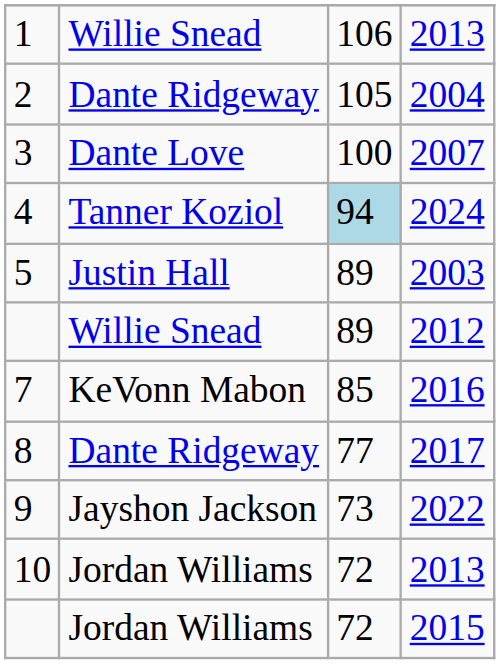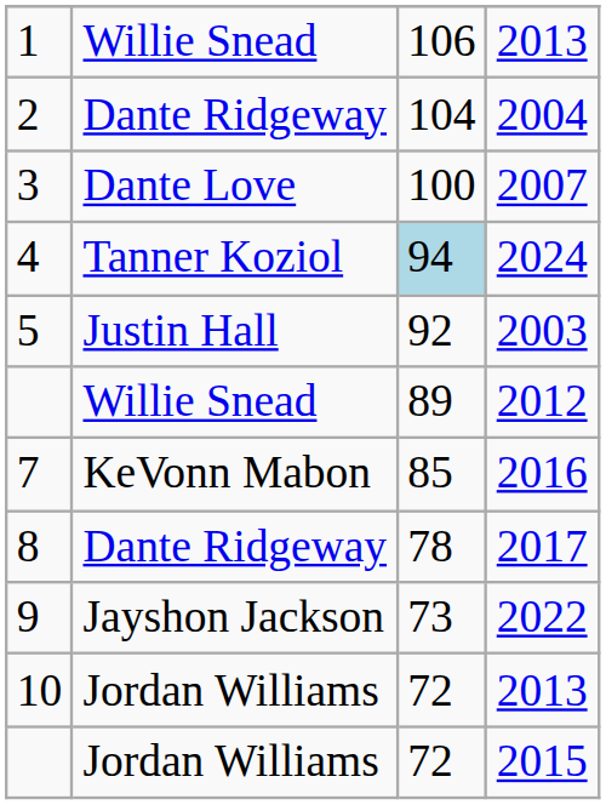 <table class="wikitable">
 <tr>
 </tr>
 <tr>
 <td>1</td>
 <td><a href='#'>Willie Snead</a></td>
 <td>106</td>
 <td><a href='#'>2013</a></td>
 </tr>
 <tr>
 <td>2</td>
 <td><a href='#'>Dante Ridgeway</a></td>
-<td>105</td>
+<td>104</td>
 <td><a href='#'>2004</a></td>
 </tr>
 <tr>
 <td>3</td>
 <td><a href='#'>Dante Love</a></td>
 <td>100</td>
 <td><a href='#'>2007</a></td>
 </tr>
 <tr>
 <td>4</td>
 <td><a href='#'>Tanner Koziol</a></td>
 <td style="background: lightblue;">94</td>
 <td><a href='#'>2024</a></td>
 </tr>
 <tr>
 <td>5</td>
 <td><a href='#'>Justin Hall</a></td>
-<td>89</td>
+<td>92</td>
 <td><a href='#'>2003</a></td>
 </tr>
 <tr>
 <td></td>
 <td><a href='#'>Willie Snead</a></td>
 <td>89</td>
 <td><a href='#'>2012</a></td>
 </tr>
 <tr>
 <td>7</td>
 <td>KeVonn Mabon</td>
 <td>85</td>
 <td><a href='#'>2016</a></td>
 </tr>
 <tr>
 <td>8</td>
 <td><a href='#'>Dante Ridgeway</a></td>
-<td>77</td>
+<td>78</td>
 <td><a href='#'>2017</a></td>
 </tr>
 <tr>
 <td>9</td>
 <td>Jayshon Jackson</td>
 <td>73</td>
 <td><a href='#'>2022</a></td>
 </tr>
 <tr>
 <td>10</td>
 <td>Jordan Williams</td>
 <td>72</td>
 <td><a href='#'>2013</a></td>
 </tr>
 <tr>
 <td></td>
 <td>Jordan Williams</td>
 <td>72</td>
 <td><a href='#'>2015</a></td>
 </tr>
 </table>
